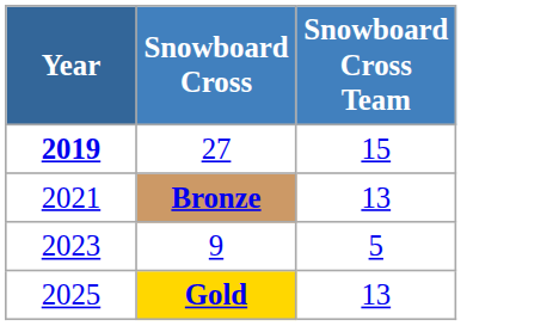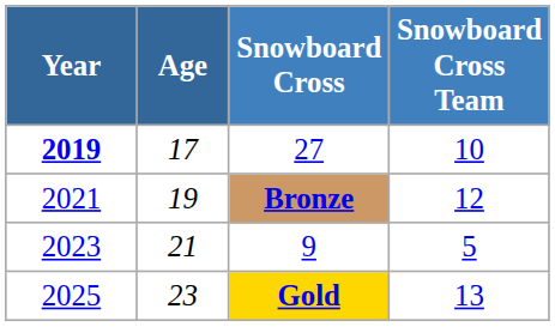 <table class="wikitable" style="font-size:95%; text-align:center; border:grey solid 1px; border-collapse:collapse; background:#ffffff;">
 <tr>
 <th style="background-color:#369; color:white; width:60px;"> Year </th>
+<th style="background-color:#369; color:white; width:40px;"> Age </th>
 <th style="background-color:#4180be; color:white; width:75px;">Snowboard Cross</th>
 <th style="background-color:#4180be; color:white; width:75px;">Snowboard Cross Team</th>
 </tr>
 <tr>
 <td><strong><a href='#'>2019</a></strong></td>
+<td><em>17</em></td>
 <td><a href='#'>27</a></td>
-<td><a href='#'>15</a></td>
+<td><a href='#'>10</a></td>
 </tr>
 <tr>
 <td><a href='#'>2021</a></td>
+<td><em>19</em></td>
 <td style="background:#c96;"><a href='#'><strong>Bronze</strong></a></td>
-<td><a href='#'>13</a></td>
+<td><a href='#'>12</a></td>
 </tr>
 <tr>
 <td><a href='#'>2023</a></td>
+<td><em>21</em></td>
 <td><a href='#'>9</a></td>
 <td><a href='#'>5</a></td>
 </tr>
 <tr>
 <td><a href='#'>2025</a></td>
+<td><em>23</em></td>
 <td style="background:gold;"><a href='#'><strong>Gold</strong></a></td>
 <td><a href='#'>13</a></td>
 </tr>
 </table>
